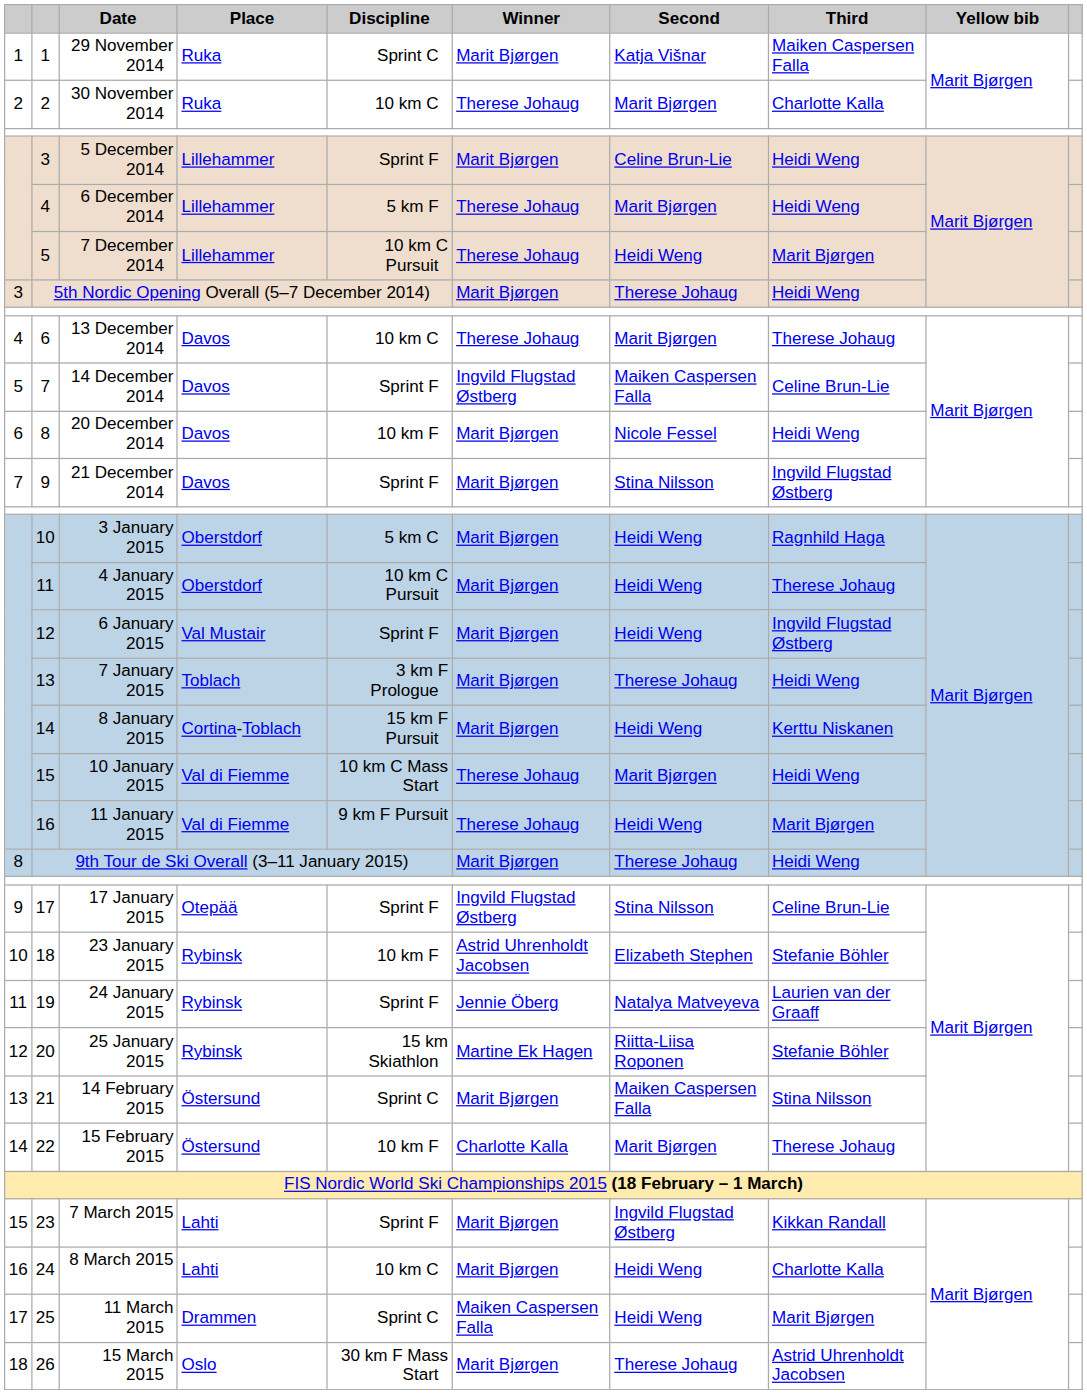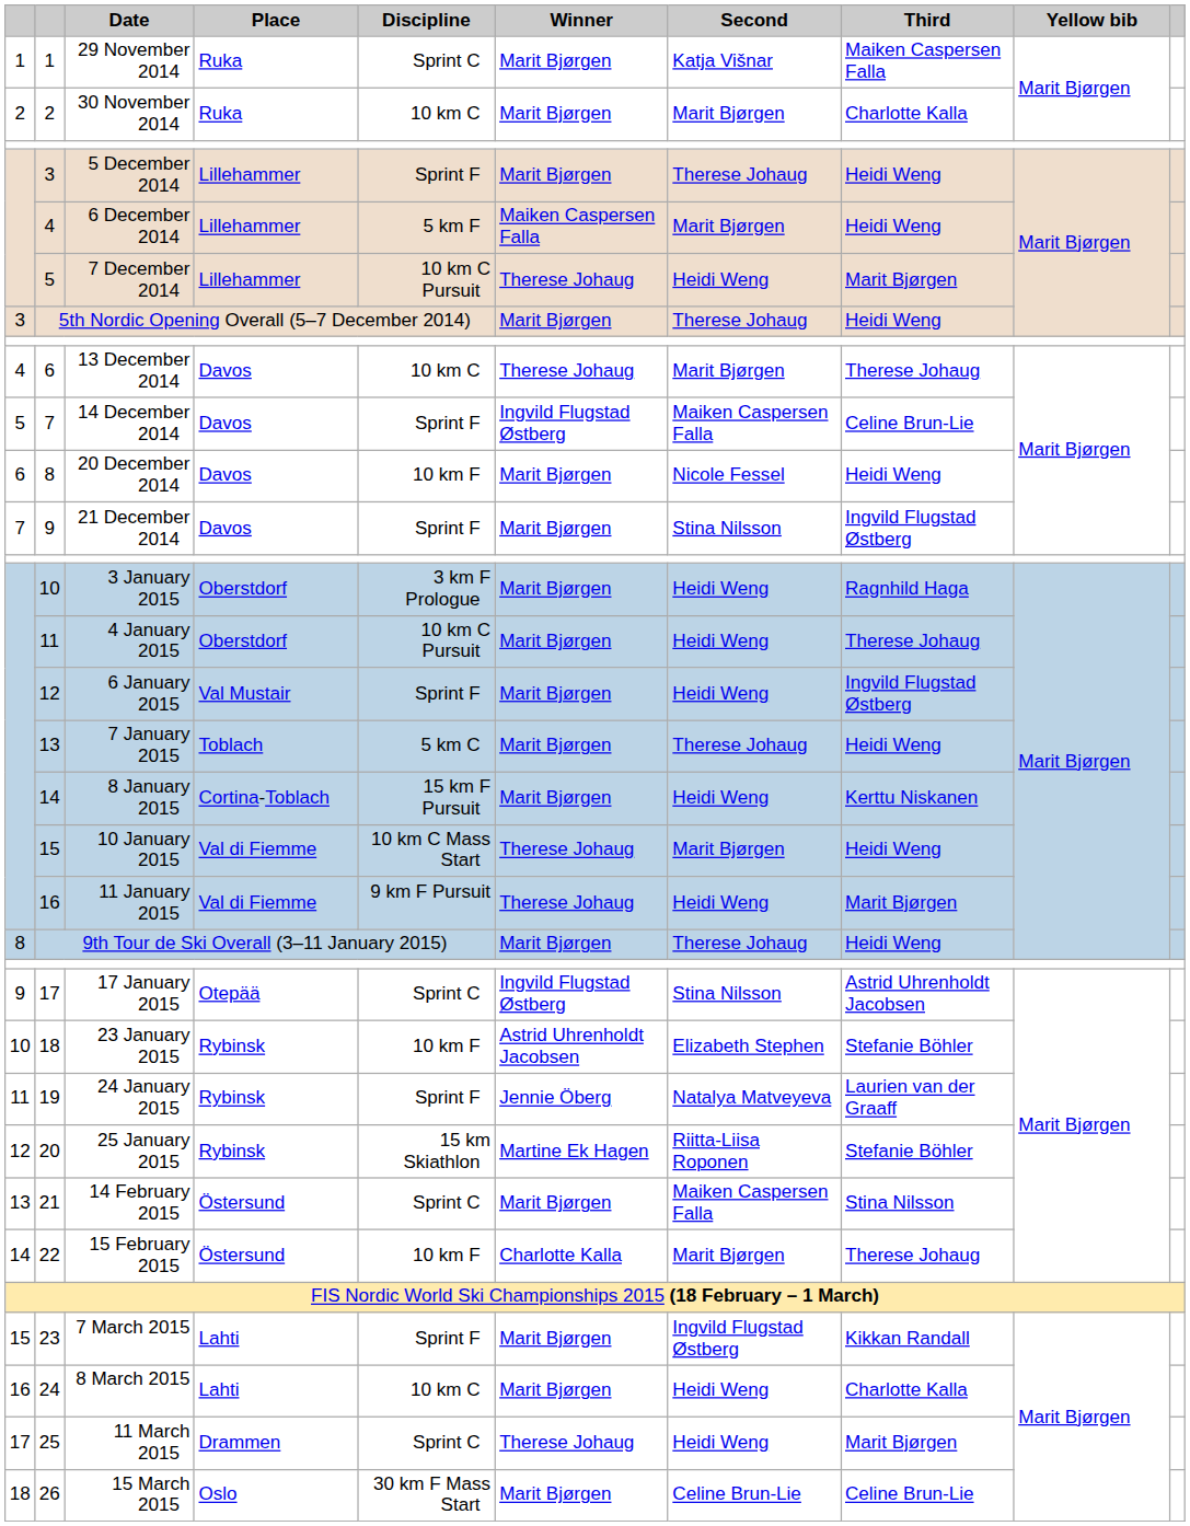 <table class="wikitable plainrowheaders" style="background:#fff; font-size:86%; line-height:16px; border:grey solid 1px; border-collapse:collapse;">
 <tr style="background:#ccc; text-align:center;">
 <th scope="col" style="background:#ccc; width=20 px;"></th>
 <th scope="col" style="background:#ccc; width=30 px;"></th>
 <th scope="col" style="background:#ccc; width:120px;">Date</th>
 <th scope="col" style="background:#ccc; width:160px;">Place</th>
 <th scope="col" style="background:#ccc; width:130px;">Discipline</th>
 <th scope="col" style="background:#ccc; width:185px;">Winner</th>
 <th scope="col" style="background:#ccc; width:185px;">Second</th>
 <th scope="col" style="background:#ccc; width:185px;">Third</th>
 <th scope="col" style="background:#ccc; width:180px;">Yellow bib</th>
 <th scope="col" style="background:#ccc; width:10px;"></th>
 </tr>
 <tr>
 <td align=center>1</td>
 <td align=center>1</td>
 <td align=right>29 November 2014  </td>
 <td> <a href='#'>Ruka</a></td>
 <td align=right>Sprint C  </td>
 <td> <a href='#'>Marit Bjørgen</a></td>
 <td> <a href='#'>Katja Višnar</a></td>
 <td> <a href='#'>Maiken Caspersen Falla</a></td>
 <td rowspan=2> <a href='#'>Marit Bjørgen</a></td>
 <td></td>
 </tr>
 <tr>
 <td align=center>2</td>
 <td align=center>2</td>
 <td align=right>30 November 2014  </td>
 <td> <a href='#'>Ruka</a></td>
 <td align=right>10 km C  </td>
-<td> <a href='#'>Therese Johaug</a></td>
+<td> <a href='#'>Marit Bjørgen</a></td>
 <td> <a href='#'>Marit Bjørgen</a></td>
 <td> <a href='#'>Charlotte Kalla</a></td>
 <td></td>
 </tr>
 <tr>
 <td colspan=10></td>
 </tr>
 <tr bgcolor=#EFDECD>
 <td rowspan=3></td>
 <td align=center>3</td>
 <td align=right>5 December 2014  </td>
 <td> <a href='#'>Lillehammer</a></td>
 <td align=right>Sprint F  </td>
 <td> <a href='#'>Marit Bjørgen</a></td>
-<td> <a href='#'>Celine Brun-Lie</a></td>
+<td> <a href='#'>Therese Johaug</a></td>
 <td> <a href='#'>Heidi Weng</a></td>
 <td rowspan=4> <a href='#'>Marit Bjørgen</a></td>
 <td></td>
 </tr>
 <tr bgcolor=#EFDECD>
 <td align=center>4</td>
 <td align=right>6 December 2014  </td>
 <td> <a href='#'>Lillehammer</a></td>
 <td align=right>5 km F  </td>
-<td> <a href='#'>Therese Johaug</a></td>
+<td> <a href='#'>Maiken Caspersen Falla</a></td>
 <td> <a href='#'>Marit Bjørgen</a></td>
 <td> <a href='#'>Heidi Weng</a></td>
 <td></td>
 </tr>
 <tr bgcolor=#EFDECD>
 <td align=center>5</td>
 <td align=right>7 December 2014  </td>
 <td> <a href='#'>Lillehammer</a></td>
 <td align=right>10 km C Pursuit  </td>
 <td> <a href='#'>Therese Johaug</a></td>
 <td> <a href='#'>Heidi Weng</a></td>
 <td> <a href='#'>Marit Bjørgen</a></td>
 <td></td>
 </tr>
 <tr>
 <td bgcolor=#EFDECD align=center>3</td>
 <td colspan=4 bgcolor=#EFDECD align=center><a href='#'>5th Nordic Opening</a> Overall (5–7 December 2014)</td>
 <td bgcolor=#EFDECD> <a href='#'>Marit Bjørgen</a></td>
 <td bgcolor=#EFDECD> <a href='#'>Therese Johaug</a></td>
 <td bgcolor=#EFDECD> <a href='#'>Heidi Weng</a></td>
 <td bgcolor=#EFDECD></td>
 </tr>
 <tr>
 <td colspan=10></td>
 </tr>
 <tr>
 <td align=center>4</td>
 <td align=center>6</td>
 <td align=right>13 December 2014  </td>
 <td> <a href='#'>Davos</a></td>
 <td align=right>10 km C  </td>
 <td> <a href='#'>Therese Johaug</a></td>
 <td> <a href='#'>Marit Bjørgen</a></td>
 <td> <a href='#'>Therese Johaug</a></td>
 <td rowspan=4> <a href='#'>Marit Bjørgen</a></td>
 <td></td>
 </tr>
 <tr>
 <td align=center>5</td>
 <td align=center>7</td>
 <td align=right>14 December 2014  </td>
 <td> <a href='#'>Davos</a></td>
 <td align=right>Sprint F  </td>
 <td> <a href='#'>Ingvild Flugstad Østberg</a></td>
 <td> <a href='#'>Maiken Caspersen Falla</a></td>
 <td> <a href='#'>Celine Brun-Lie</a></td>
 <td></td>
 </tr>
 <tr>
 <td align=center>6</td>
 <td align=center>8</td>
 <td align=right>20 December 2014  </td>
 <td> <a href='#'>Davos</a></td>
 <td align=right>10 km F  </td>
 <td> <a href='#'>Marit Bjørgen</a></td>
 <td> <a href='#'>Nicole Fessel</a></td>
 <td> <a href='#'>Heidi Weng</a></td>
 <td></td>
 </tr>
 <tr>
 <td align=center>7</td>
 <td align=center>9</td>
 <td align=right>21 December 2014  </td>
 <td> <a href='#'>Davos</a></td>
 <td align=right>Sprint F  </td>
 <td> <a href='#'>Marit Bjørgen</a></td>
 <td> <a href='#'>Stina Nilsson</a></td>
 <td> <a href='#'>Ingvild Flugstad Østberg</a></td>
 <td></td>
 </tr>
 <tr>
 <td colspan=10></td>
 </tr>
 <tr bgcolor=#BCD4E6>
 <td rowspan=7></td>
 <td align=center>10</td>
 <td align=right>3 January 2015  </td>
 <td> <a href='#'>Oberstdorf</a></td>
-<td align=right>5 km C  </td>
+<td align=right>3 km F Prologue  </td>
 <td> <a href='#'>Marit Bjørgen</a></td>
 <td> <a href='#'>Heidi Weng</a></td>
 <td> <a href='#'>Ragnhild Haga</a></td>
 <td rowspan=8> <a href='#'>Marit Bjørgen</a></td>
 <td></td>
 </tr>
 <tr bgcolor=#BCD4E6>
 <td align=center>11</td>
 <td align=right>4 January 2015  </td>
 <td> <a href='#'>Oberstdorf</a></td>
 <td align=right>10 km C Pursuit  </td>
 <td> <a href='#'>Marit Bjørgen</a></td>
 <td> <a href='#'>Heidi Weng</a></td>
 <td> <a href='#'>Therese Johaug</a></td>
 <td></td>
 </tr>
 <tr bgcolor=#BCD4E6>
 <td align=center>12</td>
 <td align=right>6 January 2015  </td>
 <td> <a href='#'>Val Mustair</a></td>
 <td align=right>Sprint F  </td>
 <td> <a href='#'>Marit Bjørgen</a></td>
 <td> <a href='#'>Heidi Weng</a></td>
 <td> <a href='#'>Ingvild Flugstad Østberg</a></td>
 <td></td>
 </tr>
 <tr bgcolor=#BCD4E6>
 <td align=center>13</td>
 <td align=right>7 January 2015  </td>
 <td> <a href='#'>Toblach</a></td>
-<td align=right>3 km F Prologue  </td>
+<td align=right>5 km C  </td>
 <td> <a href='#'>Marit Bjørgen</a></td>
 <td> <a href='#'>Therese Johaug</a></td>
 <td> <a href='#'>Heidi Weng</a></td>
 <td></td>
 </tr>
 <tr bgcolor=#BCD4E6>
 <td align=center>14</td>
 <td align=right>8 January 2015  </td>
 <td> <a href='#'>Cortina</a>-<a href='#'>Toblach</a></td>
 <td align=right>15 km F Pursuit  </td>
 <td> <a href='#'>Marit Bjørgen</a></td>
 <td> <a href='#'>Heidi Weng</a></td>
 <td> <a href='#'>Kerttu Niskanen</a></td>
 <td></td>
 </tr>
 <tr bgcolor=#BCD4E6>
 <td align=center>15</td>
 <td align=right>10 January 2015  </td>
 <td> <a href='#'>Val di Fiemme</a></td>
 <td align=right>10 km C Mass Start  </td>
 <td> <a href='#'>Therese Johaug</a></td>
 <td> <a href='#'>Marit Bjørgen</a></td>
 <td> <a href='#'>Heidi Weng</a></td>
 <td></td>
 </tr>
 <tr bgcolor=#BCD4E6>
 <td align=center>16</td>
 <td align=right>11 January 2015  </td>
 <td> <a href='#'>Val di Fiemme</a></td>
 <td align=right>9 km F Pursuit  </td>
 <td> <a href='#'>Therese Johaug</a></td>
 <td> <a href='#'>Heidi Weng</a></td>
 <td> <a href='#'>Marit Bjørgen</a></td>
 <td></td>
 </tr>
 <tr>
 <td bgcolor=#BCD4E6 align=center>8</td>
 <td colspan=4 bgcolor=#BCD4E6 align=center><a href='#'>9th Tour de Ski Overall</a> (3–11 January 2015)</td>
 <td bgcolor=#BCD4E6> <a href='#'>Marit Bjørgen</a></td>
 <td bgcolor=#BCD4E6> <a href='#'>Therese Johaug</a></td>
 <td bgcolor=#BCD4E6> <a href='#'>Heidi Weng</a></td>
 <td bgcolor=#BCD4E6></td>
 </tr>
 <tr>
 <td colspan=10></td>
 </tr>
 <tr>
 <td align=center>9</td>
 <td align=center>17</td>
 <td align=right>17 January 2015  </td>
 <td> <a href='#'>Otepää</a></td>
-<td align=right>Sprint F  </td>
+<td align=right>Sprint C  </td>
 <td> <a href='#'>Ingvild Flugstad Østberg</a></td>
 <td> <a href='#'>Stina Nilsson</a></td>
-<td> <a href='#'>Celine Brun-Lie</a></td>
+<td> <a href='#'>Astrid Uhrenholdt Jacobsen</a></td>
 <td rowspan=6> <a href='#'>Marit Bjørgen</a></td>
 <td></td>
 </tr>
 <tr>
 <td align=center>10</td>
 <td align=center>18</td>
 <td align=right>23 January 2015  </td>
 <td> <a href='#'>Rybinsk</a></td>
 <td align=right>10 km F  </td>
 <td> <a href='#'>Astrid Uhrenholdt Jacobsen</a></td>
 <td> <a href='#'>Elizabeth Stephen</a></td>
 <td> <a href='#'>Stefanie Böhler</a></td>
 <td></td>
 </tr>
 <tr>
 <td align=center>11</td>
 <td align=center>19</td>
 <td align=right>24 January 2015  </td>
 <td> <a href='#'>Rybinsk</a></td>
 <td align=right>Sprint F  </td>
 <td> <a href='#'>Jennie Öberg</a></td>
 <td> <a href='#'>Natalya Matveyeva</a></td>
 <td> <a href='#'>Laurien van der Graaff</a></td>
 <td></td>
 </tr>
 <tr>
 <td align=center>12</td>
 <td align=center>20</td>
 <td align=right>25 January 2015  </td>
 <td> <a href='#'>Rybinsk</a></td>
 <td align=right>15 km Skiathlon  </td>
 <td> <a href='#'>Martine Ek Hagen</a></td>
 <td> <a href='#'>Riitta-Liisa Roponen</a></td>
 <td> <a href='#'>Stefanie Böhler</a></td>
 <td></td>
 </tr>
 <tr>
 <td align=center>13</td>
 <td align=center>21</td>
 <td align=right>14 February 2015  </td>
 <td> <a href='#'>Östersund</a></td>
 <td align=right>Sprint C  </td>
 <td> <a href='#'>Marit Bjørgen</a></td>
 <td> <a href='#'>Maiken Caspersen Falla</a></td>
 <td> <a href='#'>Stina Nilsson</a></td>
 <td></td>
 </tr>
 <tr>
 <td align=center>14</td>
 <td align=center>22</td>
 <td align=right>15 February 2015  </td>
 <td> <a href='#'>Östersund</a></td>
 <td align=right>10 km F  </td>
 <td> <a href='#'>Charlotte Kalla</a></td>
 <td> <a href='#'>Marit Bjørgen</a></td>
 <td> <a href='#'>Therese Johaug</a></td>
 <td></td>
 </tr>
 <tr style="background:#FFEBAD">
 <td colspan=10 align=center><a href='#'>FIS Nordic World Ski Championships 2015</a> <strong>(18 February – 1 March)</strong></td>
 </tr>
 <tr>
 <td align=center>15</td>
 <td align=center>23</td>
 <td align=right>7 March 2015  </td>
 <td> <a href='#'>Lahti</a></td>
 <td align=right>Sprint F  </td>
 <td> <a href='#'>Marit Bjørgen</a></td>
 <td> <a href='#'>Ingvild Flugstad Østberg</a></td>
 <td> <a href='#'>Kikkan Randall</a></td>
 <td rowspan=4> <a href='#'>Marit Bjørgen</a></td>
 <td></td>
 </tr>
 <tr>
 <td align=center>16</td>
 <td align=center>24</td>
 <td align=right>8 March 2015  </td>
 <td> <a href='#'>Lahti</a></td>
 <td align=right>10 km C  </td>
 <td> <a href='#'>Marit Bjørgen</a></td>
 <td> <a href='#'>Heidi Weng</a></td>
 <td> <a href='#'>Charlotte Kalla</a></td>
 <td></td>
 </tr>
 <tr>
 <td align=center>17</td>
 <td align=center>25</td>
 <td align=right>11 March 2015  </td>
 <td> <a href='#'>Drammen</a></td>
 <td align=right>Sprint C  </td>
-<td> <a href='#'>Maiken Caspersen Falla</a></td>
+<td> <a href='#'>Therese Johaug</a></td>
 <td> <a href='#'>Heidi Weng</a></td>
 <td> <a href='#'>Marit Bjørgen</a></td>
 <td></td>
 </tr>
 <tr>
 <td align=center>18</td>
 <td align=center>26</td>
 <td align=right>15 March 2015  </td>
 <td> <a href='#'>Oslo</a></td>
 <td align=right>30 km F Mass Start  </td>
 <td> <a href='#'>Marit Bjørgen</a></td>
-<td> <a href='#'>Therese Johaug</a></td>
-<td> <a href='#'>Astrid Uhrenholdt Jacobsen</a></td>
+<td> <a href='#'>Celine Brun-Lie</a></td>
+<td> <a href='#'>Celine Brun-Lie</a></td>
 <td></td>
 </tr>
 </table>
